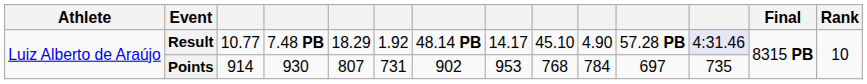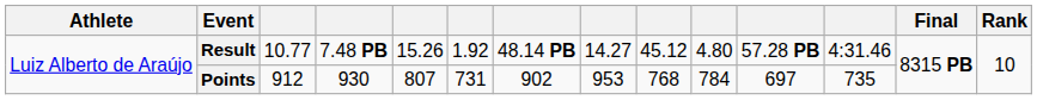 <table class="wikitable" style="font-size:90%">
 <tr>
 <th>Athlete</th>
 <th>Event</th>
 <th></th>
 <th></th>
 <th></th>
 <th></th>
 <th></th>
 <th></th>
 <th></th>
 <th></th>
 <th></th>
 <th></th>
 <th>Final</th>
 <th>Rank</th>
 </tr>
 <tr align=center>
 <td rowspan=2 align=left><a href='#'>Luiz Alberto de Araújo</a></td>
 <th style="font-size:95%">Result</th>
 <td>10.77</td>
 <td>7.48 <strong>PB</strong></td>
-<td>18.29</td>
+<td>15.26</td>
 <td>1.92</td>
 <td>48.14 <strong>PB</strong></td>
-<td>14.17</td>
-<td>45.10</td>
-<td>4.90</td>
+<td>14.27</td>
+<td>45.12</td>
+<td>4.80</td>
 <td>57.28 <strong>PB</strong></td>
-<td style="background: lavender;">4:31.46</td>
+<td>4:31.46</td>
 <td rowspan=2>8315 <strong>PB</strong></td>
 <td rowspan=2>10</td>
 </tr>
 <tr align=center>
 <th style="font-size:95%">Points</th>
-<td>914</td>
+<td>912</td>
 <td>930</td>
 <td>807</td>
 <td>731</td>
 <td>902</td>
 <td>953</td>
 <td>768</td>
 <td>784</td>
 <td>697</td>
 <td>735</td>
 </tr>
 </table>
